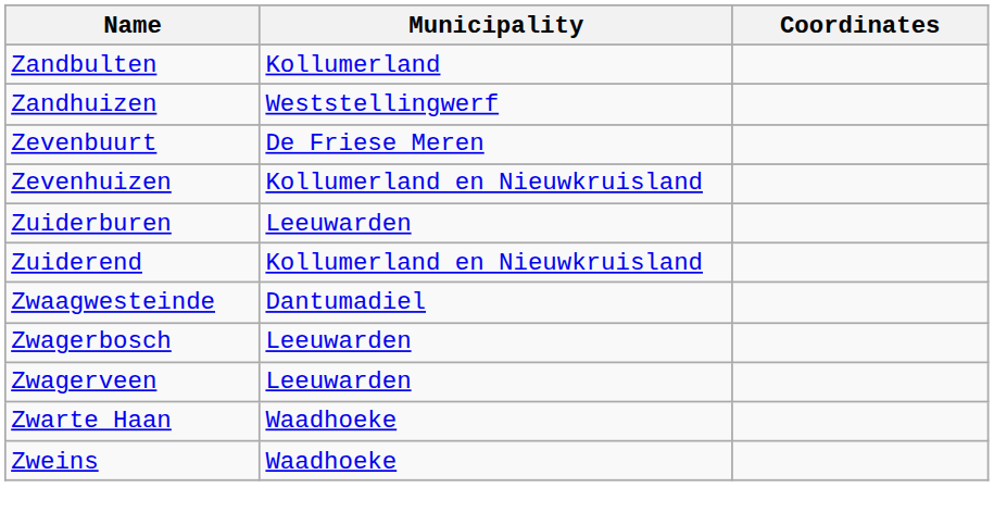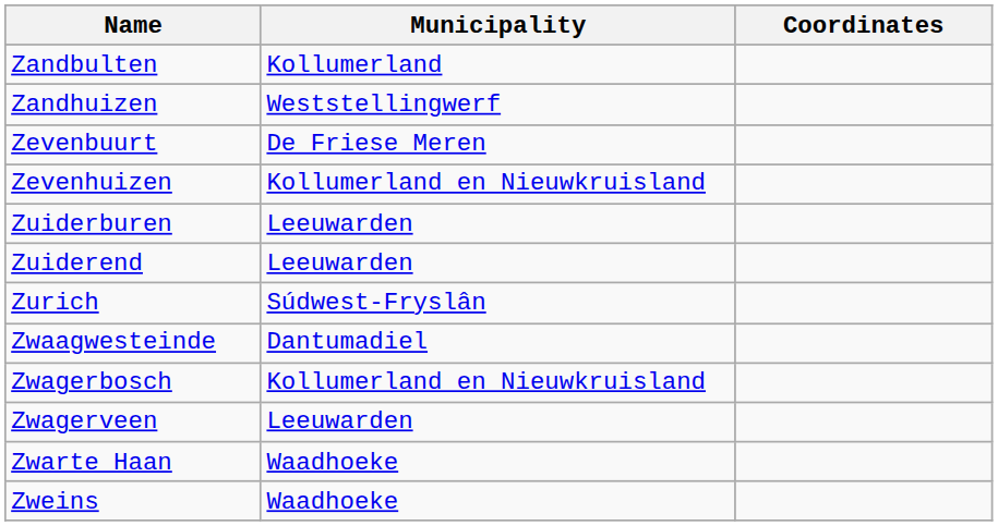 <table class="wikitable sortable">
 <tr>
 <th style="width:10em">Name</th>
 <th style="width:19em">Municipality</th>
 <th style="width:10em" style="text-align:center">Coordinates</th>
 </tr>
 <tr>
 <td><a href='#'>Zandbulten</a></td>
 <td><a href='#'>Kollumerland</a></td>
 <td></td>
 </tr>
 <tr>
 <td><a href='#'>Zandhuizen</a> </td>
 <td><a href='#'>Weststellingwerf</a></td>
 <td></td>
 </tr>
 <tr>
 <td><a href='#'>Zevenbuurt</a></td>
 <td><a href='#'>De Friese Meren</a></td>
 <td></td>
 </tr>
 <tr>
 <td><a href='#'>Zevenhuizen</a></td>
 <td><a href='#'>Kollumerland en Nieuwkruisland</a></td>
 <td></td>
 </tr>
 <tr>
 <td><a href='#'>Zuiderburen</a></td>
 <td><a href='#'>Leeuwarden</a></td>
 <td></td>
 </tr>
 <tr>
 <td><a href='#'>Zuiderend</a></td>
-<td><a href='#'>Kollumerland en Nieuwkruisland</a></td>
+<td><a href='#'>Leeuwarden</a></td>
+<td></td>
+</tr>
+<tr>
+<td><a href='#'>Zurich</a></td>
+<td><a href='#'>Súdwest-Fryslân</a></td>
 <td></td>
 </tr>
 <tr>
 <td><a href='#'>Zwaagwesteinde</a> </td>
 <td><a href='#'>Dantumadiel</a></td>
 <td></td>
 </tr>
 <tr>
 <td><a href='#'>Zwagerbosch</a></td>
-<td><a href='#'>Leeuwarden</a></td>
+<td><a href='#'>Kollumerland en Nieuwkruisland</a></td>
 <td></td>
 </tr>
 <tr>
 <td><a href='#'>Zwagerveen</a></td>
 <td><a href='#'>Leeuwarden</a></td>
 <td></td>
 </tr>
 <tr>
 <td><a href='#'>Zwarte Haan</a></td>
 <td><a href='#'>Waadhoeke</a></td>
 <td></td>
 </tr>
 <tr>
 <td><a href='#'>Zweins</a></td>
 <td><a href='#'>Waadhoeke</a></td>
 <td></td>
 </tr>
 </table>
